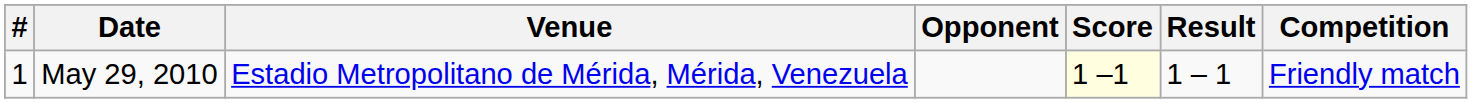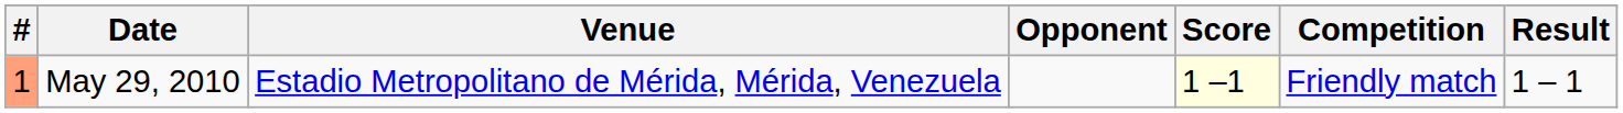 <table class="wikitable">
 <tr>
 <th>#</th>
 <th>Date</th>
 <th>Venue</th>
 <th>Opponent</th>
 <th>Score</th>
+<th>Competition</th>
 <th>Result</th>
-<th>Competition</th>
 </tr>
 <tr>
-<td>1</td>
+<td style="background: lightsalmon;">1</td>
 <td>May 29, 2010</td>
 <td><a href='#'>Estadio Metropolitano de Mérida</a>, <a href='#'>Mérida</a>, <a href='#'>Venezuela</a></td>
 <td></td>
 <td style="background: lightyellow;">1 –1</td>
+<td><a href='#'>Friendly match</a></td>
 <td>1 – 1</td>
-<td><a href='#'>Friendly match</a></td>
 </tr>
 </table>
